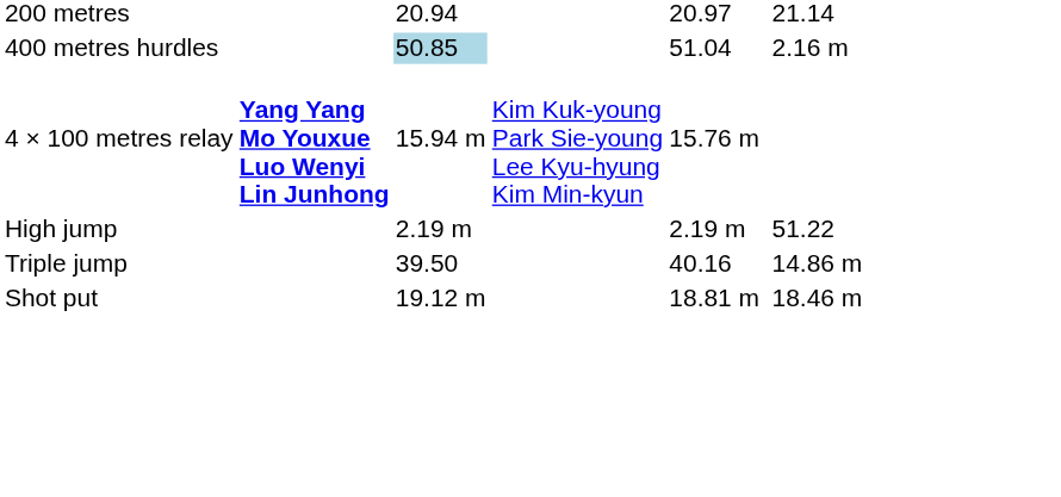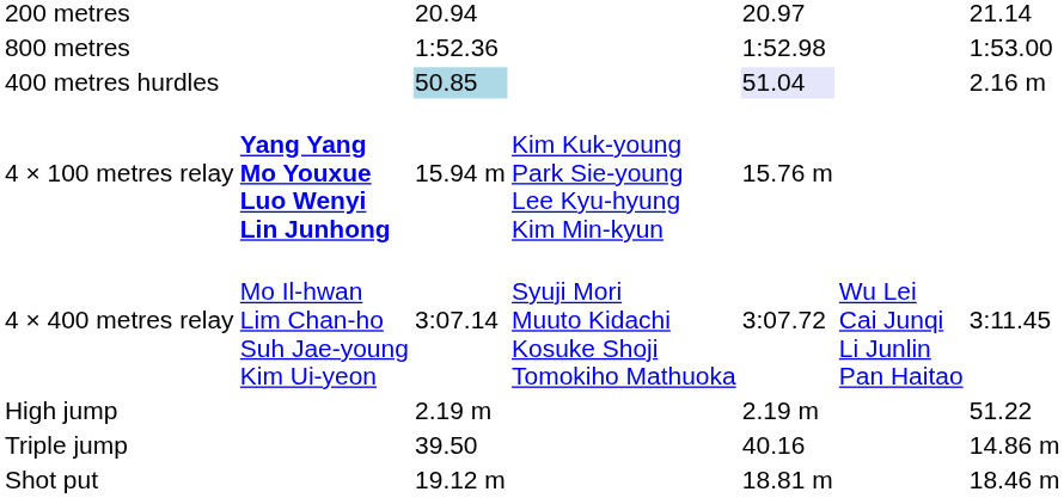 <table>
 <tr>
 <td>200 metres</td>
 <td></td>
 <td>20.94</td>
 <td></td>
 <td>20.97</td>
 <td></td>
 <td>21.14</td>
 </tr>
 <tr>
+<td>800 metres</td>
+<td></td>
+<td>1:52.36</td>
+<td></td>
+<td>1:52.98</td>
+<td></td>
+<td>1:53.00</td>
+</tr>
+<tr>
 <td>400 metres hurdles</td>
 <td></td>
 <td style="background: lightblue;">50.85</td>
 <td></td>
-<td>51.04</td>
+<td style="background: lavender;">51.04</td>
 <td></td>
 <td>2.16 m</td>
 </tr>
 <tr>
 <td>4 × 100 metres relay</td>
 <td><strong><br><a href='#'>Yang Yang</a><br><a href='#'>Mo Youxue</a><br><a href='#'>Luo Wenyi</a><br><a href='#'>Lin Junhong</a></strong></td>
 <td>15.94 m</td>
 <td><br><a href='#'>Kim Kuk-young</a><br><a href='#'>Park Sie-young</a><br><a href='#'>Lee Kyu-hyung</a><br><a href='#'>Kim Min-kyun</a></td>
 <td>15.76 m</td>
+</tr>
+<tr>
+<td>4 × 400 metres relay</td>
+<td><br><a href='#'>Mo Il-hwan</a><br><a href='#'>Lim Chan-ho</a><br><a href='#'>Suh Jae-young</a><br><a href='#'>Kim Ui-yeon</a></td>
+<td>3:07.14</td>
+<td><br><a href='#'>Syuji Mori</a><br><a href='#'>Muuto Kidachi</a><br><a href='#'>Kosuke Shoji</a><br><a href='#'>Tomokiho Mathuoka</a></td>
+<td>3:07.72</td>
+<td><br><a href='#'>Wu Lei</a><br><a href='#'>Cai Junqi</a><br><a href='#'>Li Junlin</a><br><a href='#'>Pan Haitao</a></td>
+<td>3:11.45</td>
 </tr>
 <tr>
 <td>High jump</td>
 <td></td>
 <td>2.19 m</td>
 <td></td>
 <td>2.19 m</td>
 <td></td>
 <td>51.22</td>
 </tr>
 <tr>
 <td>Triple jump</td>
 <td></td>
 <td>39.50</td>
 <td></td>
 <td>40.16</td>
 <td></td>
 <td>14.86 m</td>
 </tr>
 <tr>
 <td>Shot put</td>
 <td></td>
 <td>19.12 m</td>
 <td></td>
 <td>18.81 m</td>
 <td></td>
 <td>18.46 m</td>
 </tr>
 </table>
